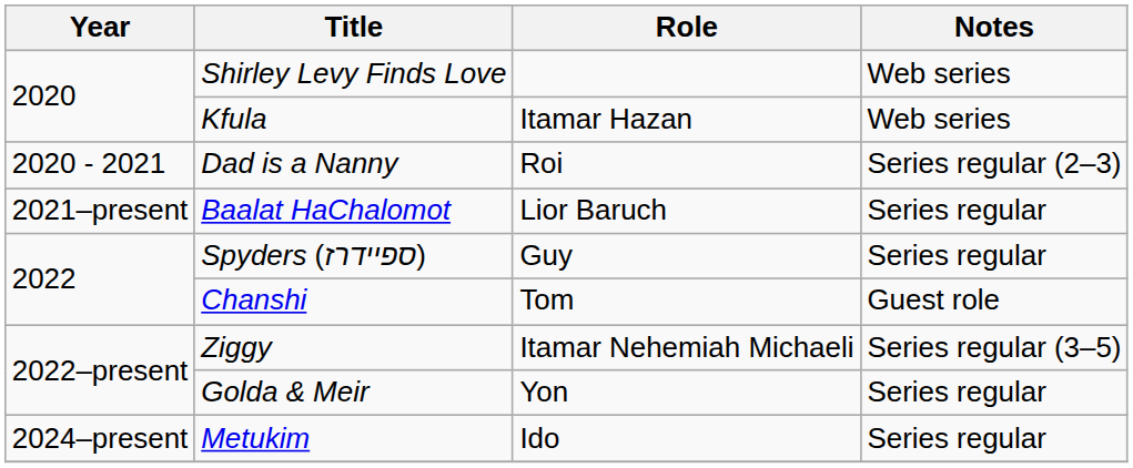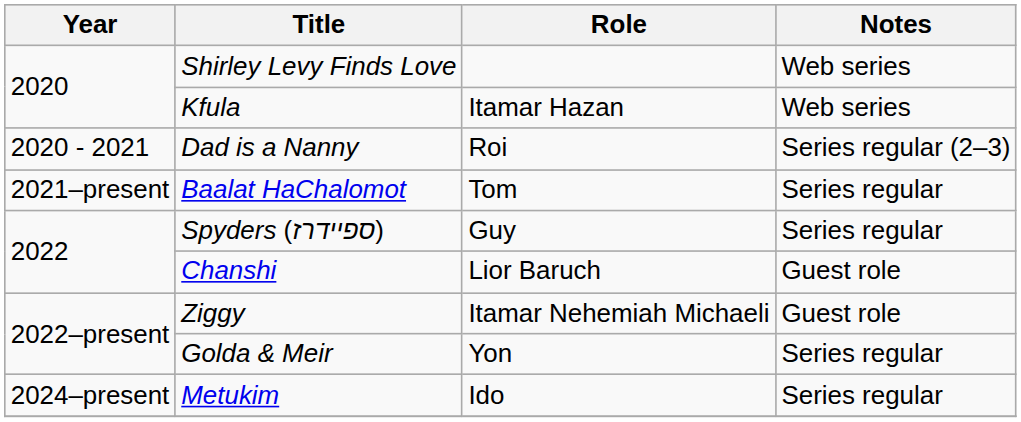 <table class="wikitable sortable">
 <tr>
 <th>Year</th>
 <th>Title</th>
 <th>Role</th>
 <th>Notes</th>
 </tr>
 <tr>
 <td rowspan=2>2020</td>
 <td><em>Shirley Levy Finds Love</em></td>
 <td></td>
 <td>Web series</td>
 </tr>
 <tr>
 <td><em>Kfula</em></td>
 <td>Itamar Hazan</td>
 <td>Web series</td>
 </tr>
 <tr>
 <td>2020 - 2021</td>
 <td><em>Dad is a Nanny</em></td>
 <td>Roi</td>
 <td>Series regular (2–3)</td>
 </tr>
 <tr>
 <td>2021–present</td>
 <td><em><a href='#'>Baalat HaChalomot</a></em></td>
-<td>Lior Baruch</td>
+<td>Tom</td>
 <td>Series regular</td>
 </tr>
 <tr>
 <td rowspan=2>2022</td>
 <td><em>Spyders</em> (<em>ספיידרז</em>)</td>
 <td>Guy</td>
 <td>Series regular</td>
 </tr>
 <tr>
 <td><em><a href='#'>Chanshi</a></em></td>
-<td>Tom</td>
+<td>Lior Baruch</td>
 <td>Guest role</td>
 </tr>
 <tr>
 <td rowspan=2>2022–present</td>
 <td><em>Ziggy</em></td>
 <td>Itamar Nehemiah Michaeli</td>
-<td>Series regular (3–5)</td>
+<td>Guest role</td>
 </tr>
 <tr>
 <td><em>Golda & Meir</em></td>
 <td>Yon</td>
 <td>Series regular</td>
 </tr>
 <tr>
 <td>2024–present</td>
 <td><em><a href='#'>Metukim</a></em></td>
 <td>Ido</td>
 <td>Series regular</td>
 </tr>
 <tr>
 </tr>
 </table>
